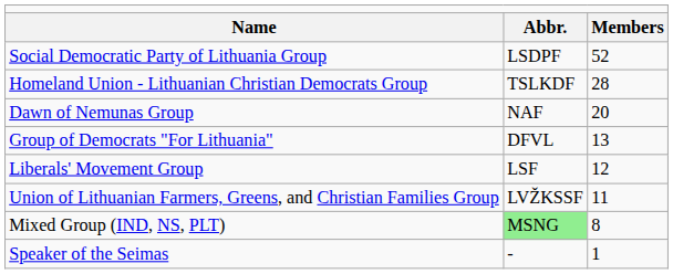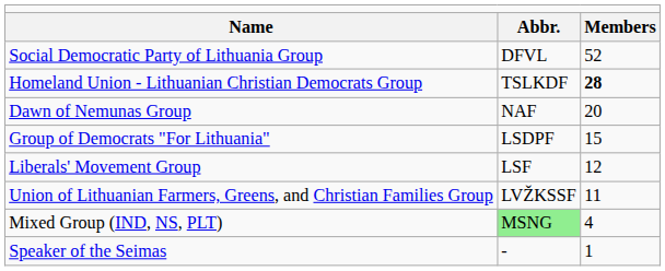 <table class=wikitable style="text-align:left">
 <tr>
 <td colspan=4 align=center></td>
 </tr>
 <tr>
 <th>Name</th>
 <th>Abbr.</th>
 <th>Members</th>
 </tr>
 <tr>
 <td><a href='#'>Social Democratic Party of Lithuania Group</a></td>
-<td>LSDPF</td>
+<td>DFVL</td>
 <td>52</td>
 </tr>
 <tr>
 <td><a href='#'>Homeland Union - Lithuanian Christian Democrats Group</a></td>
 <td>TSLKDF</td>
-<td>28</td>
+<td><strong>28</strong></td>
 </tr>
 <tr>
 <td><a href='#'>Dawn of Nemunas Group</a></td>
 <td>NAF</td>
 <td>20</td>
 </tr>
 <tr>
 <td><a href='#'>Group of Democrats "For Lithuania"</a></td>
-<td>DFVL</td>
-<td>13</td>
+<td>LSDPF</td>
+<td>15</td>
 </tr>
 <tr>
 <td><a href='#'>Liberals' Movement Group</a></td>
 <td>LSF</td>
 <td>12</td>
 </tr>
 <tr>
 <td><a href='#'>Union of Lithuanian Farmers, Greens</a>, and <a href='#'>Christian Families Group</a></td>
 <td>LVŽKSSF</td>
 <td>11</td>
 </tr>
 <tr>
 <td>Mixed Group (<a href='#'>IND</a>, <a href='#'>NS</a>, <a href='#'>PLT</a>)</td>
 <td style="background: lightgreen;">MSNG</td>
-<td>8</td>
+<td>4</td>
 </tr>
 <tr>
 <td><a href='#'>Speaker of the Seimas</a></td>
 <td>-</td>
 <td>1</td>
 </tr>
 </table>
